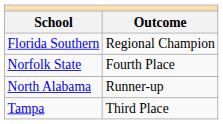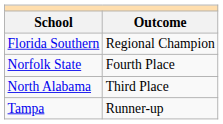 <table class="wikitable" style="float:left; margin-right:1em;">
 <tr>
 <th colspan="3" style="background:#ffdead;"></th>
 </tr>
 <tr>
 <th>School</th>
 <th>Outcome</th>
 </tr>
 <tr>
 <td><a href='#'>Florida Southern</a></td>
 <td>Regional Champion</td>
 </tr>
 <tr>
 <td><a href='#'>Norfolk State</a></td>
 <td>Fourth Place</td>
 </tr>
 <tr>
 <td><a href='#'>North Alabama</a></td>
-<td>Runner-up</td>
+<td>Third Place</td>
 </tr>
 <tr>
 <td><a href='#'>Tampa</a></td>
-<td>Third Place</td>
+<td>Runner-up</td>
 </tr>
 </table>
